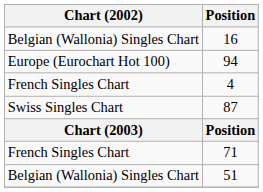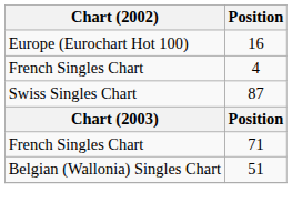 <table class="wikitable sortable">
 <tr>
 <th>Chart (2002)</th>
 <th>Position</th>
 </tr>
 <tr>
-<td>Belgian (Wallonia) Singles Chart</td>
+<td align="left">Europe (Eurochart Hot 100)</td>
 <td align="center">16</td>
-</tr>
-<tr>
-<td align="left">Europe (Eurochart Hot 100)</td>
-<td align="center">94</td>
 </tr>
 <tr>
 <td>French Singles Chart</td>
 <td align="center">4</td>
 </tr>
 <tr>
 <td>Swiss Singles Chart</td>
 <td align="center">87</td>
 </tr>
 <tr>
 <th>Chart (2003)</th>
 <th>Position</th>
 </tr>
 <tr>
 <td>French Singles Chart</td>
 <td align="center">71</td>
 </tr>
 <tr>
 <td>Belgian (Wallonia) Singles Chart</td>
 <td align="center">51</td>
 </tr>
 <tr>
 </tr>
 </table>
